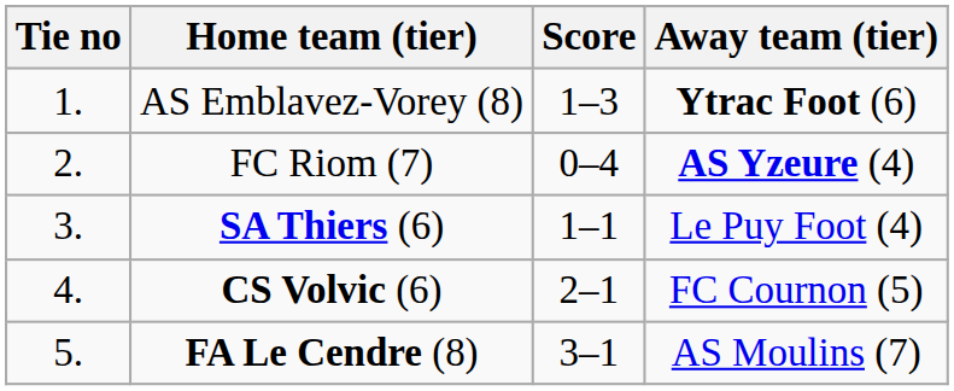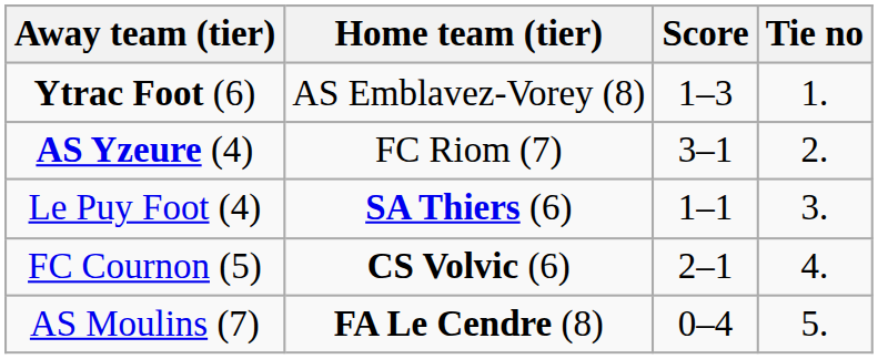 <table class="wikitable" style="text-align: center">
 <tr>
-<th>Tie no</th>
+<th>Away team (tier)</th>
 <th>Home team (tier)</th>
 <th>Score</th>
-<th>Away team (tier)</th>
+<th>Tie no</th>
 </tr>
 <tr>
-<td>1.</td>
+<td><strong>Ytrac Foot</strong> (6)</td>
 <td>AS Emblavez-Vorey (8)</td>
 <td>1–3 </td>
-<td><strong>Ytrac Foot</strong> (6)</td>
+<td>1.</td>
 </tr>
 <tr>
+<td><strong><a href='#'>AS Yzeure</a></strong> (4)</td>
+<td>FC Riom (7)</td>
+<td>3–1</td>
 <td>2.</td>
-<td>FC Riom (7)</td>
-<td>0–4</td>
-<td><strong><a href='#'>AS Yzeure</a></strong> (4)</td>
 </tr>
 <tr>
-<td>3.</td>
+<td><a href='#'>Le Puy Foot</a> (4)</td>
 <td><strong><a href='#'>SA Thiers</a></strong> (6)</td>
 <td>1–1 </td>
-<td><a href='#'>Le Puy Foot</a> (4)</td>
+<td>3.</td>
 </tr>
 <tr>
-<td>4.</td>
+<td><a href='#'>FC Cournon</a> (5)</td>
 <td><strong>CS Volvic</strong> (6)</td>
 <td>2–1</td>
-<td><a href='#'>FC Cournon</a> (5)</td>
+<td>4.</td>
 </tr>
 <tr>
+<td><a href='#'>AS Moulins</a> (7)</td>
+<td><strong>FA Le Cendre</strong> (8)</td>
+<td>0–4</td>
 <td>5.</td>
-<td><strong>FA Le Cendre</strong> (8)</td>
-<td>3–1</td>
-<td><a href='#'>AS Moulins</a> (7)</td>
 </tr>
 </table>
